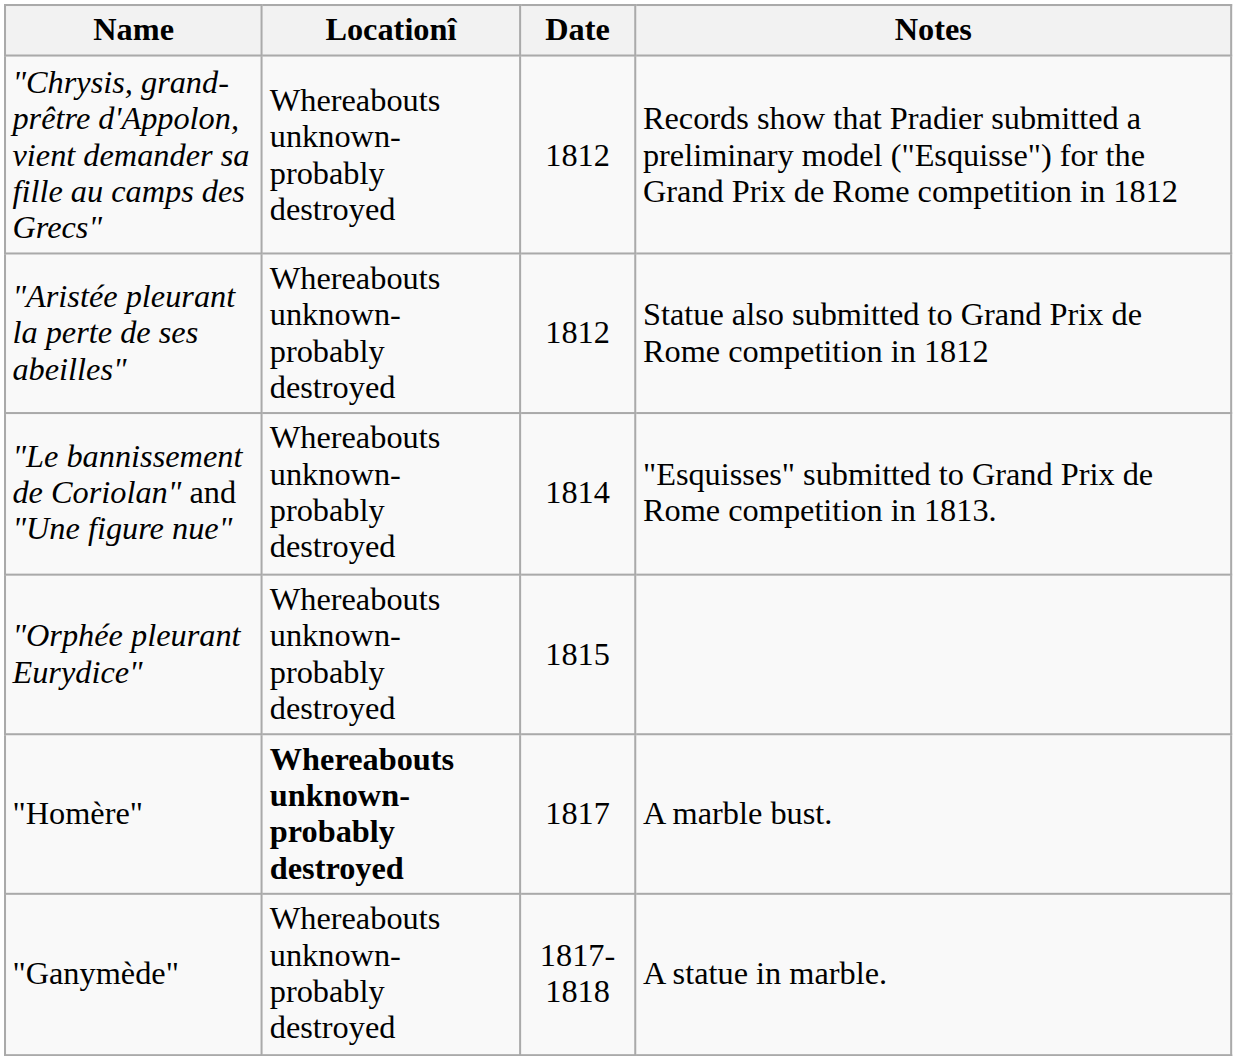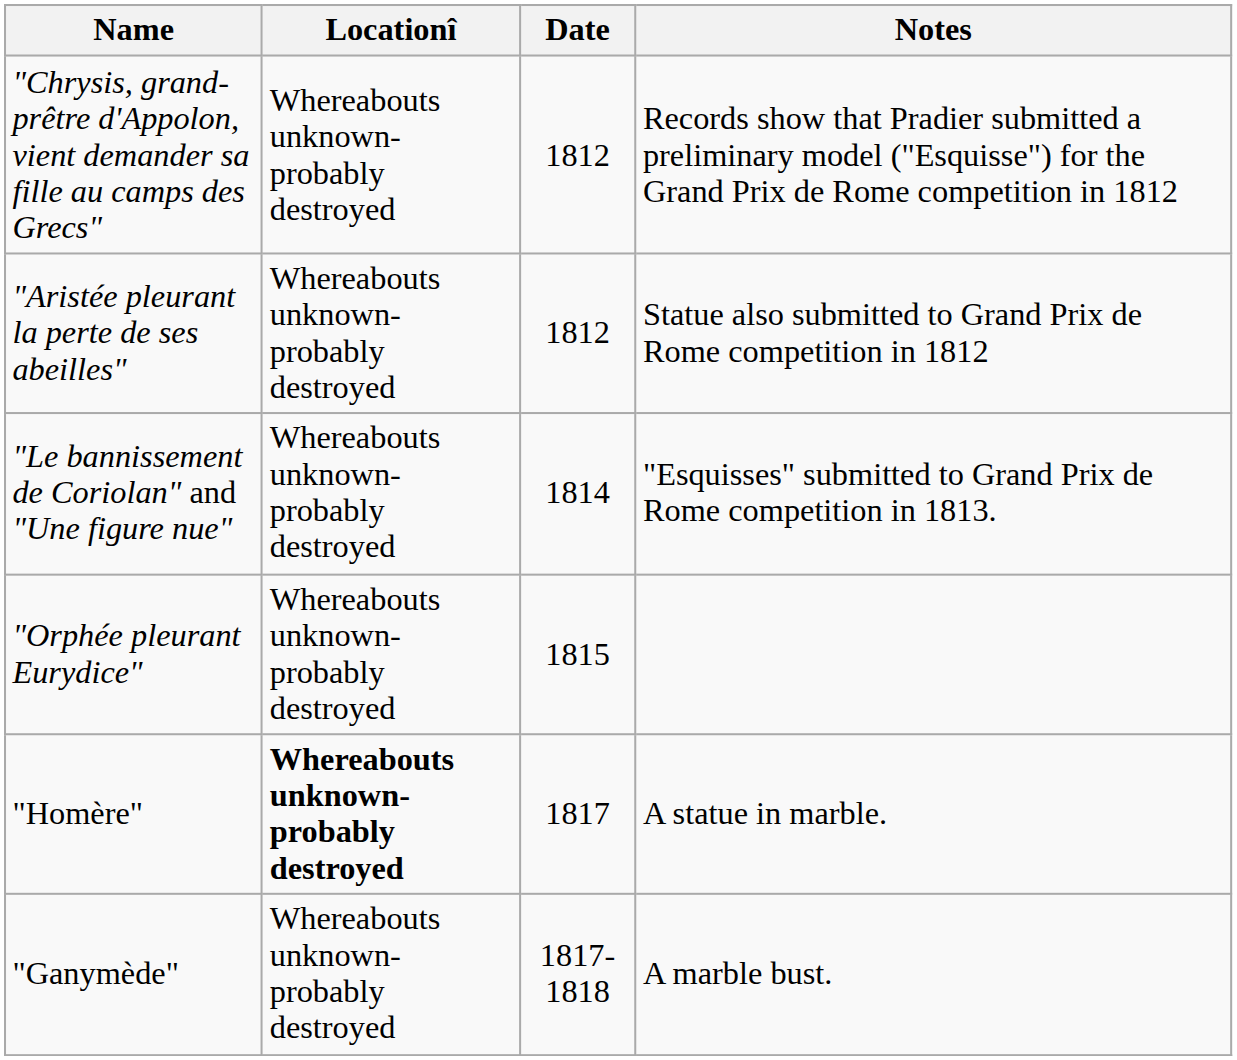 <table class="wikitable sortable plainrowheaders">
 <tr>
 <th style="width:120px">Name</th>
 <th style="width:120px">Locationî</th>
 <th style="width:50px">Date</th>
 <th class="unsortable">Notes</th>
 </tr>
 <tr>
 <td><em>"Chrysis, grand-prêtre d'Appolon, vient demander sa fille au camps des Grecs"</em></td>
 <td>Whereabouts unknown-probably destroyed</td>
 <td align="center">1812</td>
 <td>Records show that Pradier submitted a preliminary model ("Esquisse") for the Grand Prix de Rome competition in 1812</td>
 </tr>
 <tr>
 <td><em>"Aristée pleurant la perte de ses abeilles"</em></td>
 <td>Whereabouts unknown-probably destroyed</td>
 <td align="center">1812</td>
 <td>Statue also submitted to Grand Prix de Rome competition in 1812</td>
 </tr>
 <tr>
 <td><em>"Le bannissement de Coriolan"</em> and <em>"Une figure nue"</em></td>
 <td>Whereabouts unknown-probably destroyed</td>
 <td align="center">1814</td>
 <td>"Esquisses" submitted to Grand Prix de Rome competition in 1813.</td>
 </tr>
 <tr>
 <td><em>"Orphée pleurant Eurydice"</em></td>
 <td>Whereabouts unknown-probably destroyed</td>
 <td align="center">1815</td>
 <td></td>
 </tr>
 <tr>
 <td>"Homère"</td>
 <td><strong>Whereabouts unknown-probably destroyed</strong></td>
 <td align="center">1817</td>
-<td>A marble bust.</td>
+<td>A statue in marble.</td>
 </tr>
 <tr>
 <td>"Ganymède"</td>
 <td>Whereabouts unknown-probably destroyed</td>
 <td align="center">1817-1818</td>
-<td>A statue in marble.</td>
+<td>A marble bust.</td>
 </tr>
 <tr>
 </tr>
 </table>
